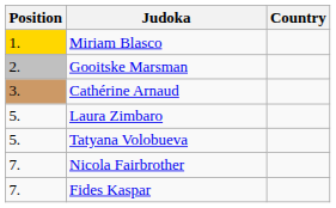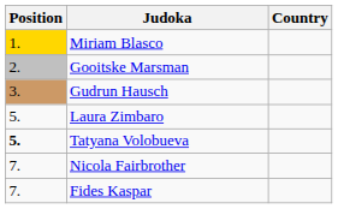 <table class=wikitable>
 <tr>
 <th width=10>Position</th>
 <th width=200>Judoka</th>
 <th width=10>Country</th>
 </tr>
 <tr>
 <td bgcolor=gold>1.</td>
 <td><a href='#'>Miriam Blasco</a></td>
 <td></td>
 </tr>
 <tr>
 <td bgcolor=silver>2.</td>
 <td><a href='#'>Gooitske Marsman</a></td>
 <td></td>
 </tr>
 <tr>
 <td bgcolor=CC9966>3.</td>
-<td><a href='#'>Cathérine Arnaud</a></td>
+<td><a href='#'>Gudrun Hausch</a></td>
 <td></td>
 </tr>
 <tr>
 <td>5.</td>
 <td><a href='#'>Laura Zimbaro</a></td>
 <td></td>
 </tr>
 <tr>
-<td>5.</td>
+<td><strong>5.</strong></td>
 <td><a href='#'>Tatyana Volobueva</a></td>
 <td></td>
 </tr>
 <tr>
 <td>7.</td>
 <td><a href='#'>Nicola Fairbrother</a></td>
 <td></td>
 </tr>
 <tr>
 <td>7.</td>
 <td><a href='#'>Fides Kaspar</a></td>
 <td></td>
 </tr>
 </table>
